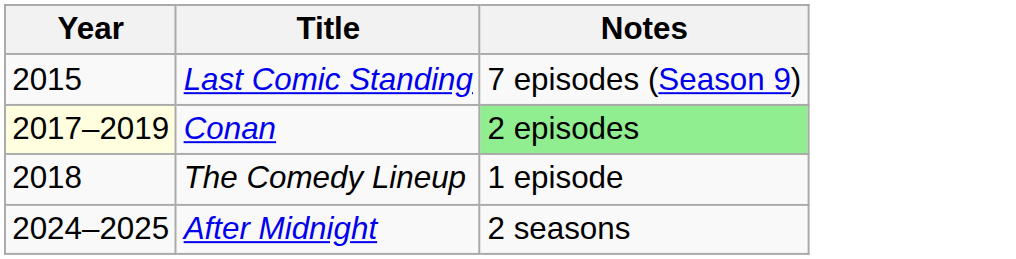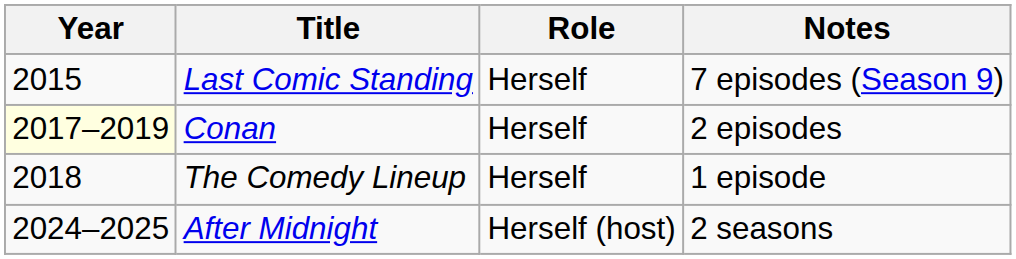 <table class="wikitable">
 <tr>
 <th>Year</th>
 <th>Title</th>
+<th>Role</th>
 <th>Notes</th>
 </tr>
 <tr>
 <td>2015</td>
 <td><em><a href='#'>Last Comic Standing</a></em></td>
+<td>Herself</td>
 <td>7 episodes (<a href='#'>Season 9</a>)</td>
 </tr>
 <tr>
 <td style="background: lightyellow;">2017–2019</td>
 <td><a href='#'><em>Conan</em></a></td>
-<td style="background: lightgreen;">2 episodes</td>
+<td>Herself</td>
+<td>2 episodes</td>
 </tr>
 <tr>
 <td>2018</td>
 <td><em>The Comedy Lineup</em></td>
+<td>Herself</td>
 <td>1 episode</td>
 </tr>
 <tr>
 <td>2024–2025</td>
 <td><em><a href='#'>After Midnight</a></em></td>
+<td>Herself (host)</td>
 <td>2 seasons</td>
 </tr>
 </table>
